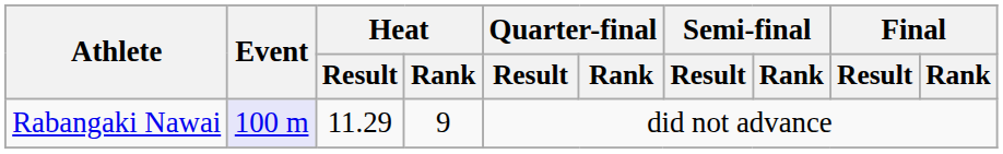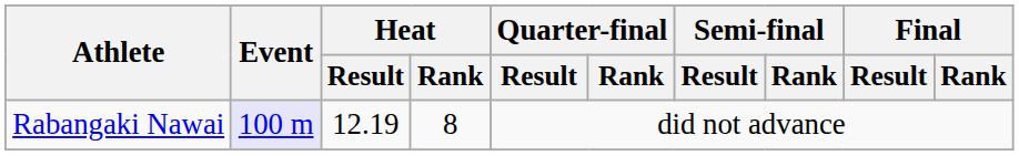 <table class=wikitable style="font-size:90%">
 <tr>
 <th rowspan="2">Athlete</th>
 <th rowspan="2">Event</th>
 <th colspan="2">Heat</th>
 <th colspan="2">Quarter-final</th>
 <th colspan="2">Semi-final</th>
 <th colspan="2">Final</th>
 </tr>
 <tr style="font-size:95%">
 <th>Result</th>
 <th>Rank</th>
 <th>Result</th>
 <th>Rank</th>
 <th>Result</th>
 <th>Rank</th>
 <th>Result</th>
 <th>Rank</th>
 </tr>
 <tr align=center>
 <td align=left><a href='#'>Rabangaki Nawai</a></td>
 <td align=left style="background: lavender;"><a href='#'>100 m</a></td>
-<td>11.29</td>
-<td>9</td>
+<td>12.19</td>
+<td>8</td>
 <td colspan=6>did not advance</td>
 </tr>
 </table>
